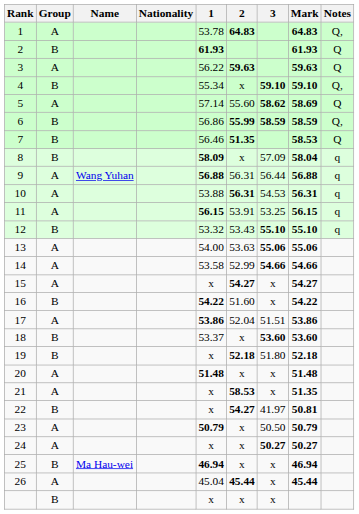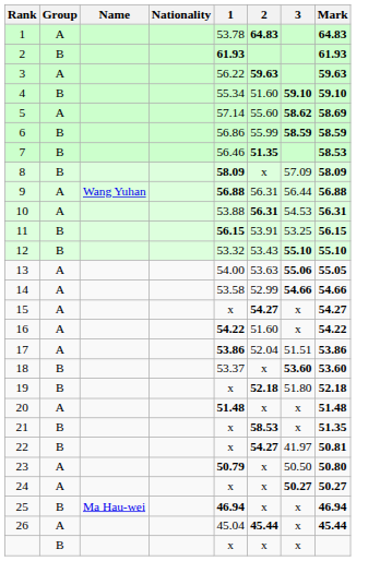 <table class="wikitable sortable" style="text-align:center">
 <tr>
 <th>Rank</th>
 <th>Group</th>
 <th>Name</th>
 <th>Nationality</th>
 <th>1</th>
 <th>2</th>
 <th>3</th>
 <th>Mark</th>
-<th>Notes</th>
 </tr>
 <tr bgcolor=ccffcc>
 <td>1</td>
 <td>A</td>
 <td align=left></td>
 <td align=left></td>
 <td>53.78</td>
 <td><strong>64.83</strong></td>
 <td></td>
 <td><strong>64.83</strong></td>
-<td>Q, </td>
 </tr>
 <tr bgcolor=ccffcc>
 <td>2</td>
 <td>B</td>
 <td align=left></td>
 <td align=left></td>
 <td><strong>61.93</strong></td>
 <td></td>
 <td></td>
 <td><strong>61.93</strong></td>
-<td>Q</td>
 </tr>
 <tr bgcolor=ccffcc>
 <td>3</td>
 <td>A</td>
 <td align=left></td>
 <td align=left></td>
 <td>56.22</td>
 <td><strong>59.63</strong></td>
 <td></td>
 <td><strong>59.63</strong></td>
-<td>Q</td>
 </tr>
 <tr bgcolor=ccffcc>
 <td>4</td>
 <td>B</td>
 <td align=left></td>
 <td align=left></td>
 <td>55.34</td>
-<td>x</td>
+<td>51.60</td>
 <td><strong>59.10</strong></td>
 <td><strong>59.10</strong></td>
-<td>Q, </td>
 </tr>
 <tr bgcolor=ccffcc>
 <td>5</td>
 <td>A</td>
 <td align=left></td>
 <td align=left></td>
 <td>57.14</td>
 <td>55.60</td>
 <td><strong>58.62</strong></td>
 <td><strong>58.69</strong></td>
-<td>Q</td>
 </tr>
 <tr bgcolor=ccffcc>
 <td>6</td>
 <td>B</td>
 <td align=left></td>
 <td align=left></td>
 <td>56.86</td>
-<td><strong>55.99</strong></td>
+<td>55.99</td>
 <td><strong>58.59</strong></td>
 <td><strong>58.59</strong></td>
-<td>Q, </td>
 </tr>
 <tr bgcolor=ccffcc>
 <td>7</td>
 <td>B</td>
 <td align=left></td>
 <td align=left></td>
 <td>56.46</td>
 <td><strong>51.35</strong></td>
 <td></td>
 <td><strong>58.53</strong></td>
-<td>Q</td>
 </tr>
 <tr bgcolor=ddffdd>
 <td>8</td>
 <td>B</td>
 <td align=left></td>
 <td align=left></td>
 <td><strong>58.09</strong></td>
 <td>x</td>
 <td>57.09</td>
-<td><strong>58.04</strong></td>
-<td>q</td>
+<td><strong>58.09</strong></td>
 </tr>
 <tr bgcolor=ddffdd>
 <td>9</td>
 <td>A</td>
 <td align=left><a href='#'>Wang Yuhan</a></td>
 <td align=left></td>
 <td><strong>56.88</strong></td>
 <td>56.31</td>
 <td>56.44</td>
 <td><strong>56.88</strong></td>
-<td>q</td>
 </tr>
 <tr bgcolor=ddffdd>
 <td>10</td>
 <td>A</td>
 <td align=left></td>
 <td align=left></td>
 <td>53.88</td>
 <td><strong>56.31</strong></td>
 <td>54.53</td>
 <td><strong>56.31</strong></td>
-<td>q</td>
 </tr>
 <tr bgcolor=ddffdd>
 <td>11</td>
-<td>A</td>
+<td>B</td>
 <td align=left></td>
 <td align=left></td>
 <td><strong>56.15</strong></td>
 <td>53.91</td>
 <td>53.25</td>
 <td><strong>56.15</strong></td>
-<td>q</td>
 </tr>
 <tr bgcolor=ddffdd>
 <td>12</td>
 <td>B</td>
 <td align=left></td>
 <td align=left></td>
 <td>53.32</td>
 <td>53.43</td>
 <td><strong>55.10</strong></td>
 <td><strong>55.10</strong></td>
-<td>q</td>
 </tr>
 <tr>
 <td>13</td>
 <td>A</td>
 <td align=left></td>
 <td align=left></td>
 <td>54.00</td>
 <td>53.63</td>
 <td><strong>55.06</strong></td>
-<td><strong>55.06</strong></td>
-<td></td>
+<td><strong>55.05</strong></td>
 </tr>
 <tr>
 <td>14</td>
 <td>A</td>
 <td align=left></td>
 <td align=left></td>
 <td>53.58</td>
 <td>52.99</td>
 <td><strong>54.66</strong></td>
 <td><strong>54.66</strong></td>
-<td></td>
 </tr>
 <tr>
 <td>15</td>
 <td>A</td>
 <td align=left></td>
 <td align=left></td>
 <td>x</td>
 <td><strong>54.27</strong></td>
 <td>x</td>
 <td><strong>54.27</strong></td>
-<td></td>
 </tr>
 <tr>
 <td>16</td>
-<td>B</td>
+<td>A</td>
 <td align=left></td>
 <td align=left></td>
 <td><strong>54.22</strong></td>
 <td>51.60</td>
 <td>x</td>
 <td><strong>54.22</strong></td>
-<td></td>
 </tr>
 <tr>
 <td>17</td>
 <td>A</td>
 <td align=left></td>
 <td align=left></td>
 <td><strong>53.86</strong></td>
 <td>52.04</td>
 <td>51.51</td>
 <td><strong>53.86</strong></td>
-<td></td>
 </tr>
 <tr>
 <td>18</td>
 <td>B</td>
 <td align=left></td>
 <td align=left></td>
 <td>53.37</td>
 <td>x</td>
 <td><strong>53.60</strong></td>
 <td><strong>53.60</strong></td>
-<td></td>
 </tr>
 <tr>
 <td>19</td>
 <td>B</td>
 <td align=left></td>
 <td align=left></td>
 <td>x</td>
 <td><strong>52.18</strong></td>
 <td>51.80</td>
 <td><strong>52.18</strong></td>
-<td></td>
 </tr>
 <tr>
 <td>20</td>
 <td>A</td>
 <td align=left></td>
 <td align=left></td>
 <td><strong>51.48</strong></td>
 <td>x</td>
 <td>x</td>
 <td><strong>51.48</strong></td>
-<td></td>
 </tr>
 <tr>
 <td>21</td>
-<td>A</td>
+<td>B</td>
 <td align=left></td>
 <td align=left></td>
 <td>x</td>
 <td><strong>58.53</strong></td>
 <td>x</td>
 <td><strong>51.35</strong></td>
-<td></td>
 </tr>
 <tr>
 <td>22</td>
 <td>B</td>
 <td align=left></td>
 <td align=left></td>
 <td>x</td>
 <td><strong>54.27</strong></td>
 <td>41.97</td>
 <td><strong>50.81</strong></td>
-<td></td>
 </tr>
 <tr>
 <td>23</td>
 <td>A</td>
 <td align=left></td>
 <td align=left></td>
 <td><strong>50.79</strong></td>
 <td>x</td>
 <td>50.50</td>
-<td><strong>50.79</strong></td>
-<td></td>
+<td><strong>50.80</strong></td>
 </tr>
 <tr>
 <td>24</td>
 <td>A</td>
 <td align=left></td>
 <td align=left></td>
 <td>x</td>
 <td>x</td>
 <td><strong>50.27</strong></td>
 <td><strong>50.27</strong></td>
-<td></td>
 </tr>
 <tr>
 <td>25</td>
 <td>B</td>
 <td align=left><a href='#'>Ma Hau-wei</a></td>
 <td align=left></td>
 <td><strong>46.94</strong></td>
 <td>x</td>
 <td>x</td>
 <td><strong>46.94</strong></td>
-<td></td>
 </tr>
 <tr>
 <td>26</td>
 <td>A</td>
 <td align=left></td>
 <td align=left></td>
 <td>45.04</td>
 <td><strong>45.44</strong></td>
 <td>x</td>
 <td><strong>45.44</strong></td>
-<td></td>
 </tr>
 <tr>
 <td></td>
 <td>B</td>
 <td align=left></td>
 <td align=left></td>
 <td>x</td>
 <td>x</td>
 <td>x</td>
 <td><strong></strong></td>
-<td></td>
 </tr>
 </table>
